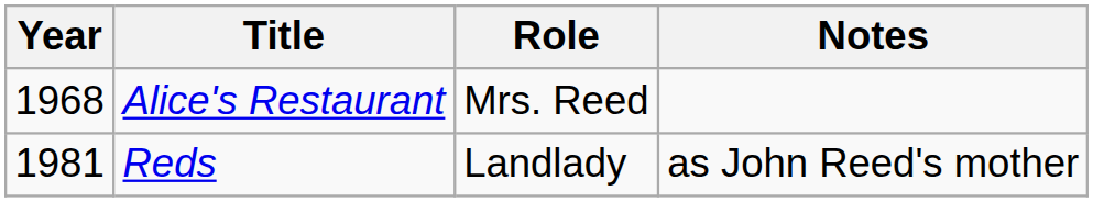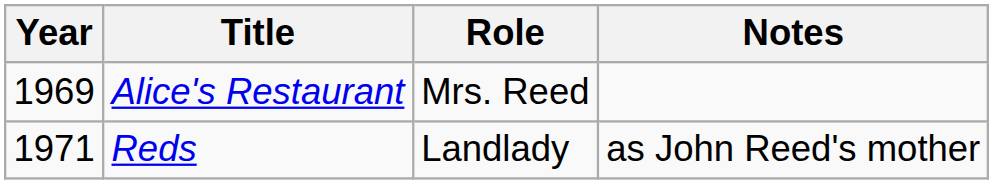 <table class="wikitable">
 <tr>
 <th>Year</th>
 <th>Title</th>
 <th>Role</th>
 <th>Notes</th>
 </tr>
 <tr>
-<td>1968</td>
+<td>1969</td>
 <td><em><a href='#'>Alice's Restaurant</a></em></td>
 <td>Mrs. Reed</td>
 <td></td>
 </tr>
 <tr>
-<td>1981</td>
+<td>1971</td>
 <td><em><a href='#'>Reds</a></em></td>
 <td>Landlady</td>
 <td>as John Reed's mother</td>
 </tr>
 </table>
